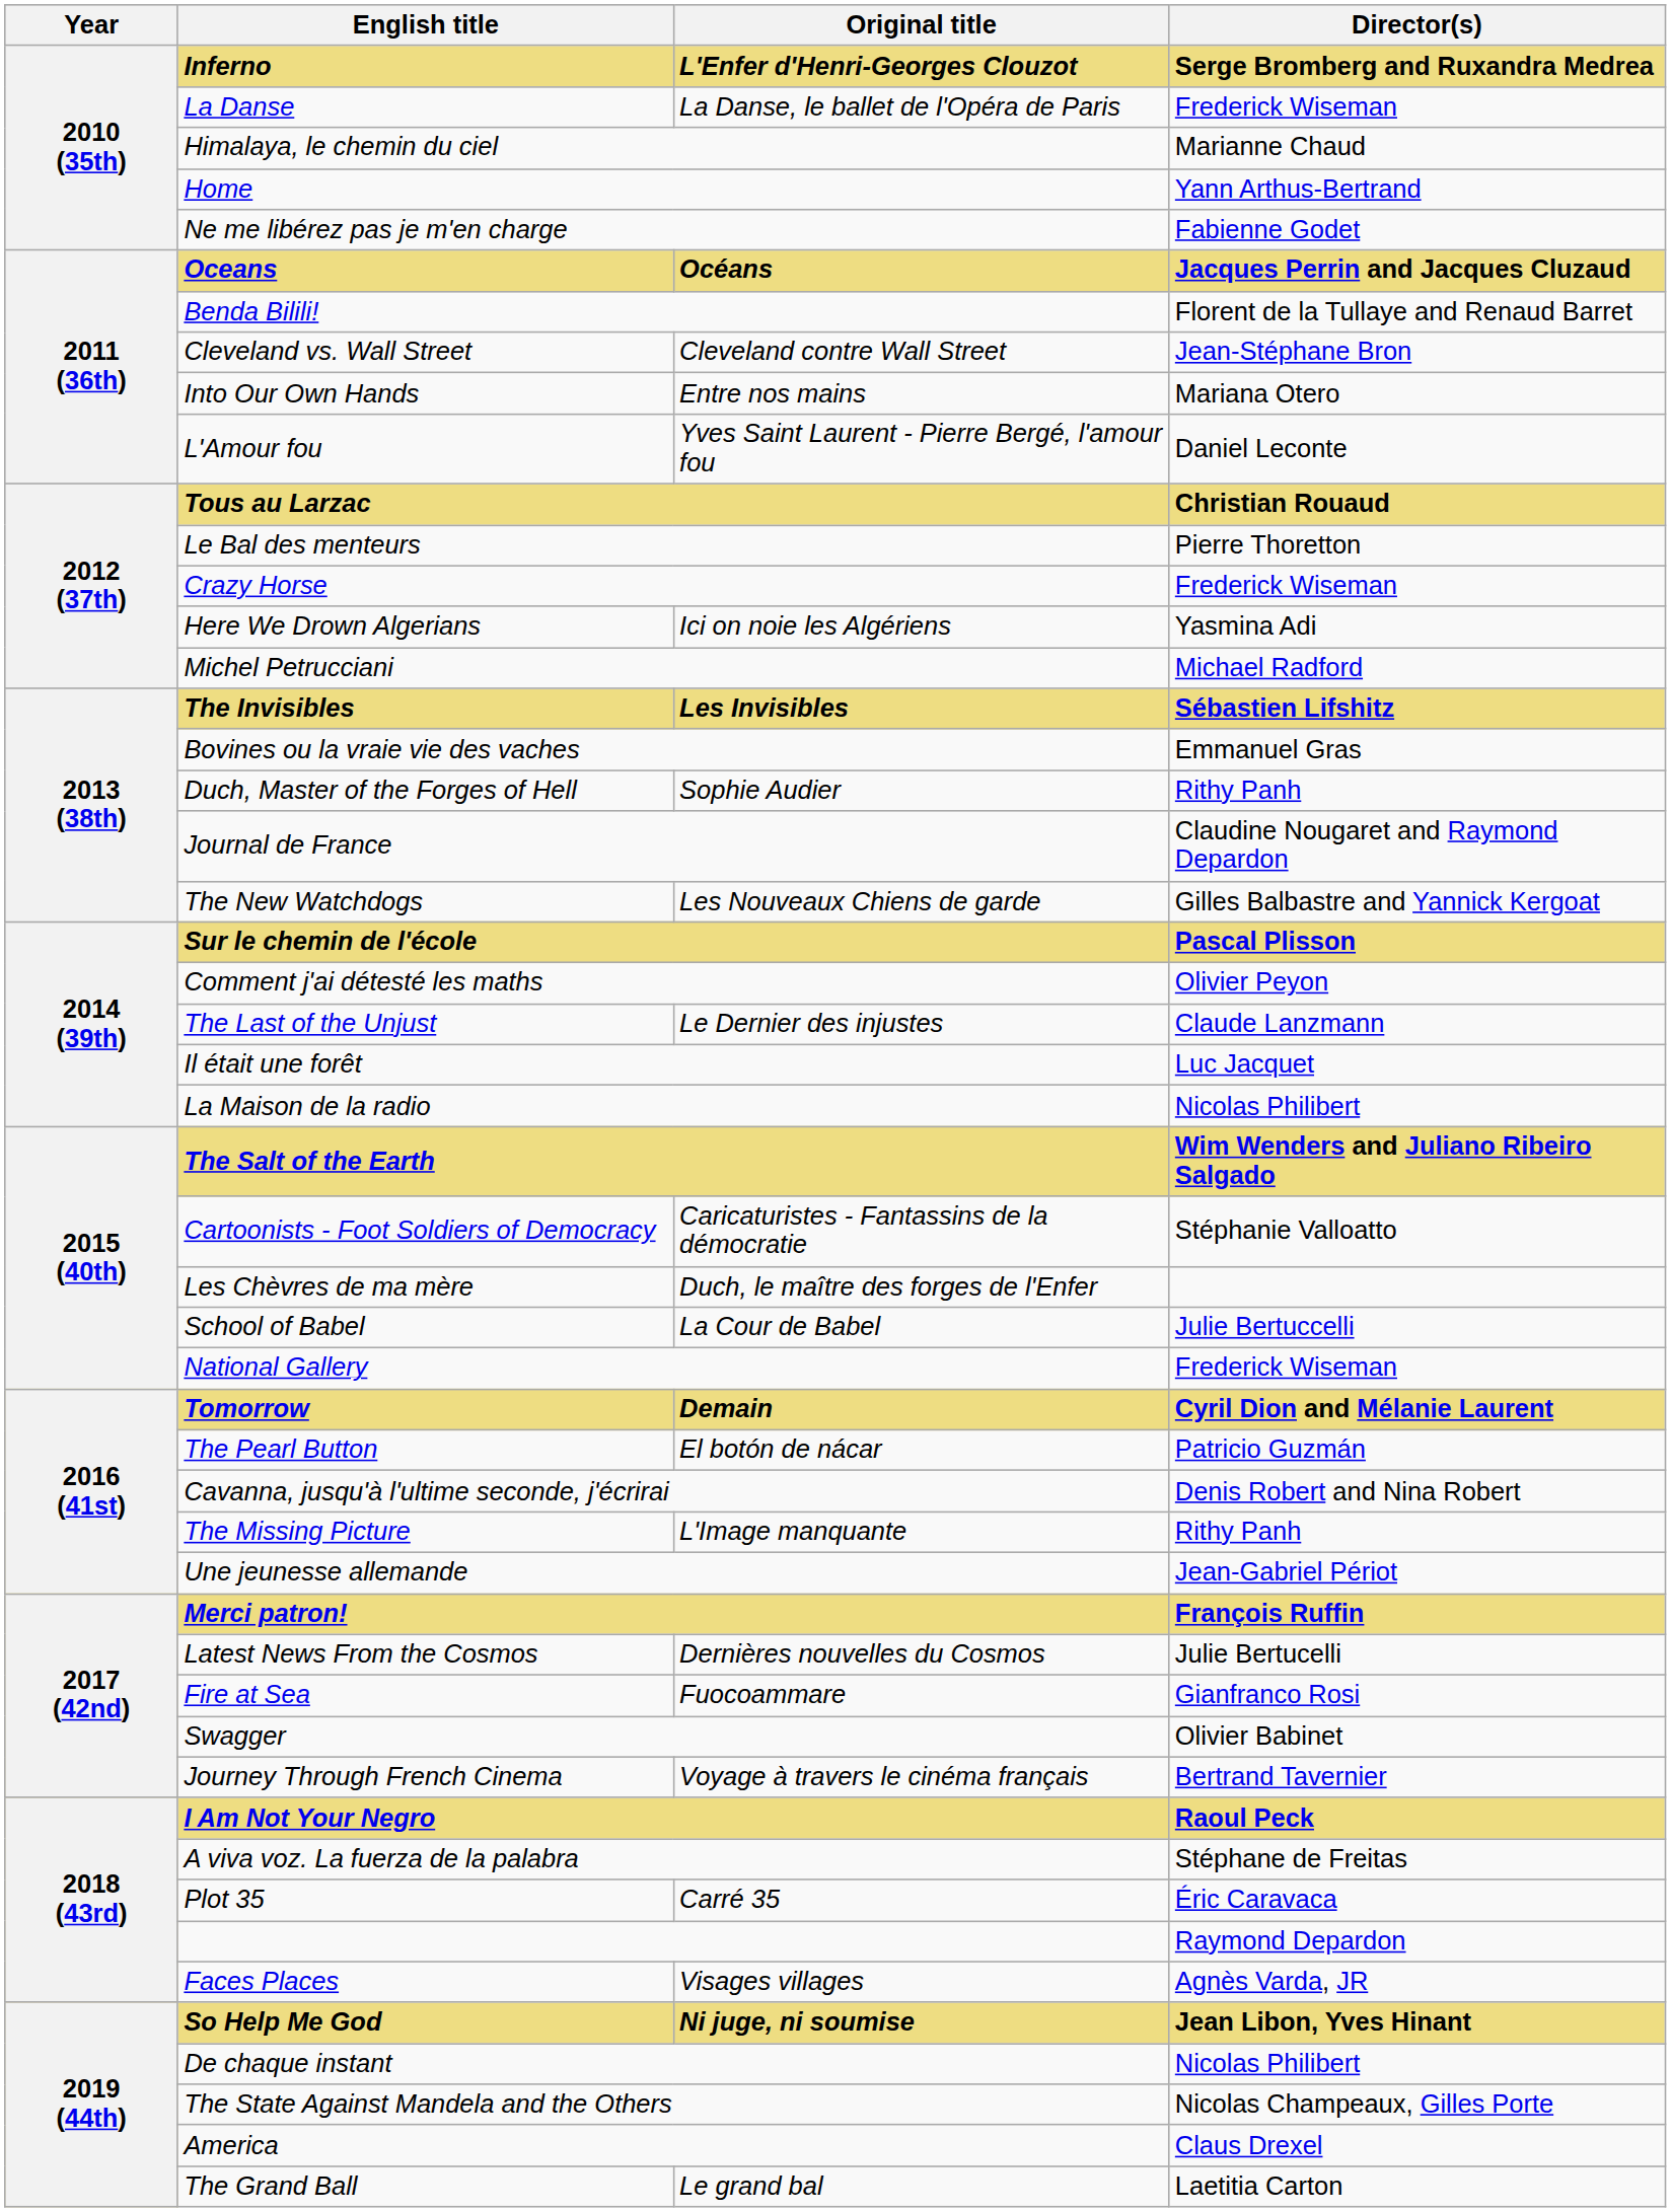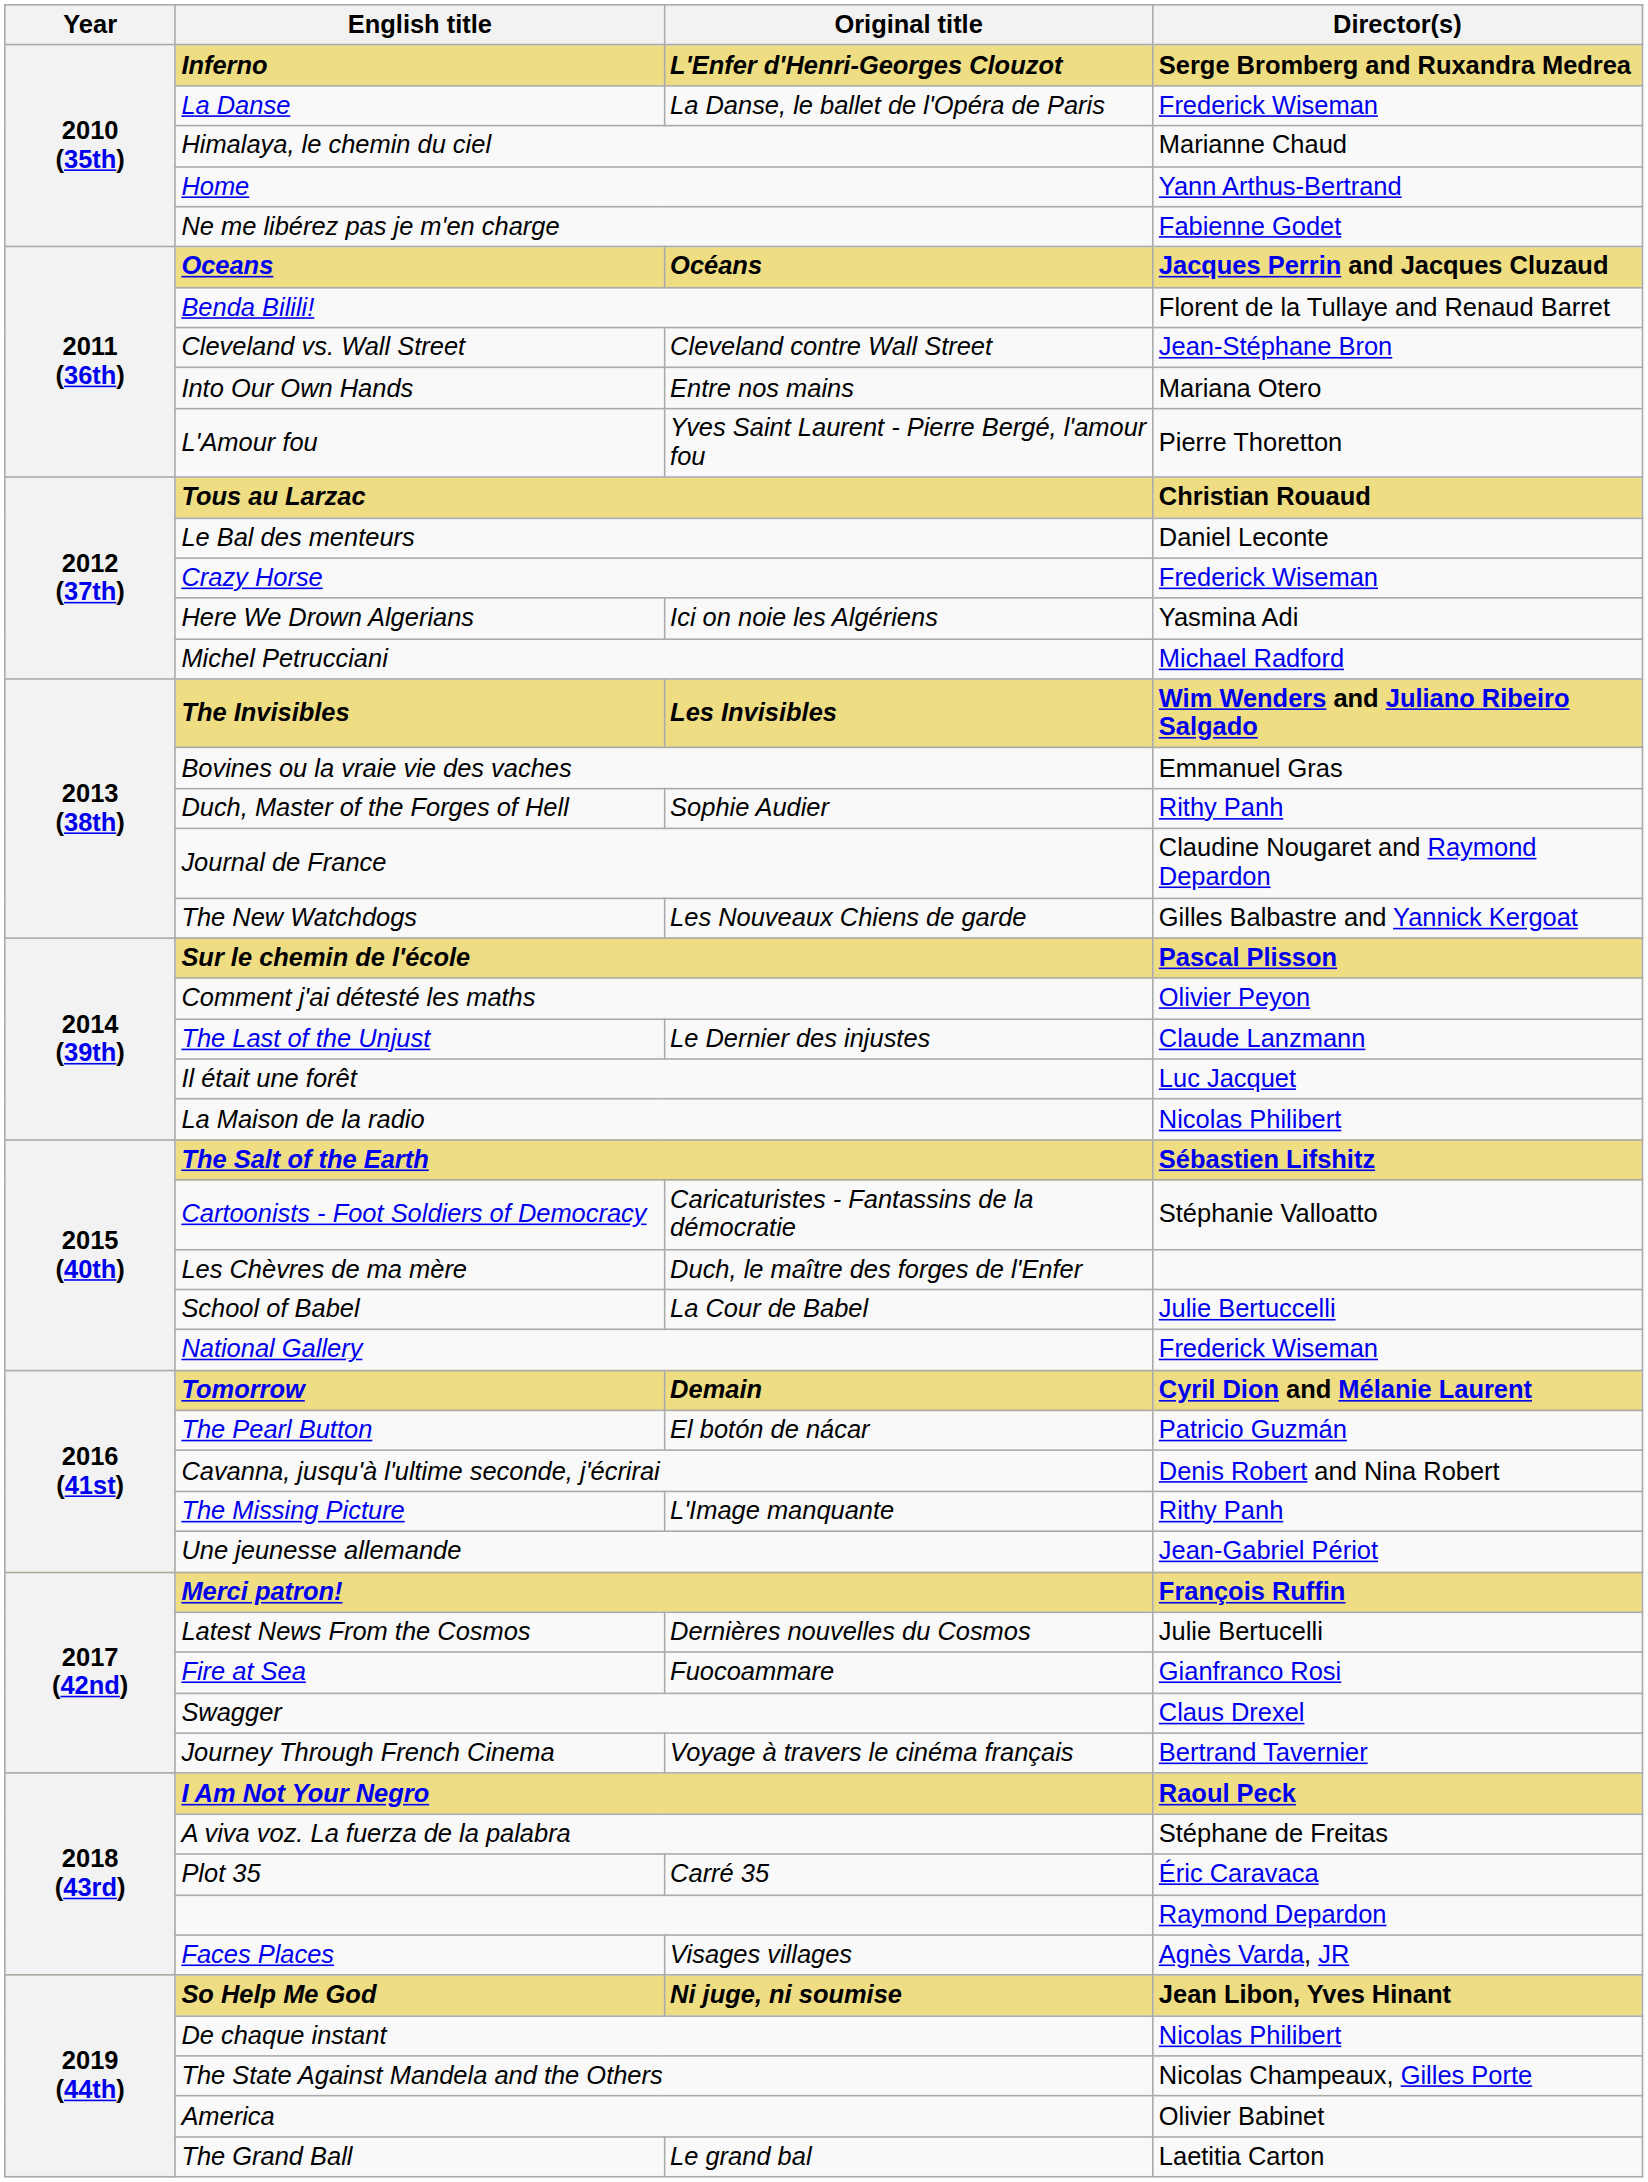 <table class="wikitable">
 <tr>
 <th width="100">Year</th>
 <th width="300">English title</th>
 <th width="300">Original title</th>
 <th width="300">Director(s)</th>
 </tr>
 <tr>
 <th rowspan="5" style="text-align:center;">2010<br>(<a href='#'>35th</a>)</th>
 <td style="background:#eedd82;"><strong><em>Inferno</em></strong></td>
 <td style="background:#eedd82;"><strong><em>L'Enfer d'Henri-Georges Clouzot</em></strong></td>
 <td style="background:#eedd82;"><strong>Serge Bromberg and Ruxandra Medrea</strong></td>
 </tr>
 <tr>
 <td><em><a href='#'>La Danse</a></em></td>
 <td><em>La Danse, le ballet de l'Opéra de Paris</em></td>
 <td><a href='#'>Frederick Wiseman</a></td>
 </tr>
 <tr>
 <td colspan="2"><em>Himalaya, le chemin du ciel</em></td>
 <td>Marianne Chaud</td>
 </tr>
 <tr>
 <td colspan="2"><em><a href='#'>Home</a></em></td>
 <td><a href='#'>Yann Arthus-Bertrand</a></td>
 </tr>
 <tr>
 <td colspan="2"><em>Ne me libérez pas je m'en charge</em></td>
 <td><a href='#'>Fabienne Godet</a></td>
 </tr>
 <tr>
 <th rowspan="5" style="text-align:center;">2011<br>(<a href='#'>36th</a>)</th>
 <td style="background:#eedd82;"><em><a href='#'><strong>Oceans</strong></a></em></td>
 <td style="background:#eedd82;"><strong><em>Océans</em></strong></td>
 <td style="background:#eedd82;"><strong><a href='#'>Jacques Perrin</a> and Jacques Cluzaud</strong></td>
 </tr>
 <tr>
 <td colspan="2"><em><a href='#'>Benda Bilili!</a></em></td>
 <td>Florent de la Tullaye and Renaud Barret</td>
 </tr>
 <tr>
 <td><em>Cleveland vs. Wall Street</em></td>
 <td><em>Cleveland contre Wall Street</em></td>
 <td><a href='#'>Jean-Stéphane Bron</a></td>
 </tr>
 <tr>
 <td><em>Into Our Own Hands</em></td>
 <td><em>Entre nos mains</em></td>
 <td>Mariana Otero</td>
 </tr>
 <tr>
 <td><em>L'Amour fou</em></td>
 <td><em>Yves Saint Laurent - Pierre Bergé, l'amour fou</em></td>
-<td>Daniel Leconte</td>
+<td>Pierre Thoretton</td>
 </tr>
 <tr>
 <th rowspan="5" style="text-align:center;">2012<br>(<a href='#'>37th</a>)</th>
 <td colspan="2" style="background:#eedd82;"><strong><em>Tous au Larzac</em></strong></td>
 <td style="background:#eedd82;"><strong>Christian Rouaud</strong></td>
 </tr>
 <tr>
 <td colspan="2"><em>Le Bal des menteurs</em></td>
-<td>Pierre Thoretton</td>
+<td>Daniel Leconte</td>
 </tr>
 <tr>
 <td colspan="2"><em><a href='#'>Crazy Horse</a></em></td>
 <td><a href='#'>Frederick Wiseman</a></td>
 </tr>
 <tr>
 <td><em>Here We Drown Algerians</em></td>
 <td><em>Ici on noie les Algériens</em></td>
 <td>Yasmina Adi</td>
 </tr>
 <tr>
 <td colspan="2"><em>Michel Petrucciani</em></td>
 <td><a href='#'>Michael Radford</a></td>
 </tr>
 <tr>
 <th rowspan="5" style="text-align:center;">2013<br>(<a href='#'>38th</a>)</th>
 <td style="background:#eedd82;"><strong><em>The Invisibles</em></strong></td>
 <td style="background:#eedd82;"><strong><em>Les Invisibles</em></strong></td>
-<td style="background:#eedd82;"><a href='#'><strong>Sébastien Lifshitz</strong></a></td>
+<td style="background:#eedd82;"><strong><a href='#'>Wim Wenders</a> and <a href='#'>Juliano Ribeiro Salgado</a></strong></td>
 </tr>
 <tr>
 <td colspan="2"><em>Bovines ou la vraie vie des vaches</em></td>
 <td>Emmanuel Gras</td>
 </tr>
 <tr>
 <td><em>Duch, Master of the Forges of Hell</em></td>
 <td><em>Sophie Audier</em></td>
 <td><a href='#'>Rithy Panh</a></td>
 </tr>
 <tr>
 <td colspan="2"><em>Journal de France</em></td>
 <td>Claudine Nougaret and <a href='#'>Raymond Depardon</a></td>
 </tr>
 <tr>
 <td><em>The New Watchdogs</em></td>
 <td><em>Les Nouveaux Chiens de garde</em></td>
 <td>Gilles Balbastre and <a href='#'>Yannick Kergoat</a></td>
 </tr>
 <tr>
 <th rowspan="5" style="text-align:center;">2014<br>(<a href='#'>39th</a>)</th>
 <td colspan="2" style="background:#eedd82;"><strong><em>Sur le chemin de l'école</em></strong></td>
 <td style="background:#eedd82;"><a href='#'><strong>Pascal Plisson</strong></a></td>
 </tr>
 <tr>
 <td colspan="2"><em>Comment j'ai détesté les maths</em></td>
 <td><a href='#'>Olivier Peyon</a></td>
 </tr>
 <tr>
 <td><em><a href='#'>The Last of the Unjust</a></em></td>
 <td><em>Le Dernier des injustes</em></td>
 <td><a href='#'>Claude Lanzmann</a></td>
 </tr>
 <tr>
 <td colspan="2"><em>Il était une forêt</em></td>
 <td><a href='#'>Luc Jacquet</a></td>
 </tr>
 <tr>
 <td colspan="2"><em>La Maison de la radio</em></td>
 <td><a href='#'>Nicolas Philibert</a></td>
 </tr>
 <tr>
 <th rowspan="5" style="text-align:center;">2015<br>(<a href='#'>40th</a>)</th>
 <td colspan="2" style="background:#eedd82;"><em><a href='#'><strong>The Salt of the Earth</strong></a></em></td>
-<td style="background:#eedd82;"><strong><a href='#'>Wim Wenders</a> and <a href='#'>Juliano Ribeiro Salgado</a></strong></td>
+<td style="background:#eedd82;"><a href='#'><strong>Sébastien Lifshitz</strong></a></td>
 </tr>
 <tr>
 <td><em><a href='#'>Cartoonists - Foot Soldiers of Democracy</a></em></td>
 <td><em>Caricaturistes - Fantassins de la démocratie</em></td>
 <td>Stéphanie Valloatto</td>
 </tr>
 <tr>
 <td><em>Les Chèvres de ma mère</em></td>
 <td><em>Duch, le maître des forges de l'Enfer</em></td>
 </tr>
 <tr>
 <td><em>School of Babel</em></td>
 <td><em>La Cour de Babel</em></td>
 <td><a href='#'>Julie Bertuccelli</a></td>
 </tr>
 <tr>
 <td colspan="2"><em><a href='#'>National Gallery</a></em></td>
 <td><a href='#'>Frederick Wiseman</a></td>
 </tr>
 <tr style="background:#eedd82;">
 <th rowspan="5">2016<br>(<a href='#'>41st</a>)</th>
 <td><em><a href='#'><strong>Tomorrow</strong></a></em></td>
 <td><strong><em>Demain</em></strong></td>
 <td><strong><a href='#'>Cyril Dion</a> and <a href='#'>Mélanie Laurent</a></strong></td>
 </tr>
 <tr>
 <td><em><a href='#'>The Pearl Button</a></em></td>
 <td><em>El botón de nácar</em></td>
 <td><a href='#'>Patricio Guzmán</a></td>
 </tr>
 <tr>
 <td colspan="2"><em>Cavanna, jusqu'à l'ultime seconde, j'écrirai</em></td>
 <td><a href='#'>Denis Robert</a> and Nina Robert</td>
 </tr>
 <tr>
 <td><em><a href='#'>The Missing Picture</a></em></td>
 <td><em>L'Image manquante</em></td>
 <td><a href='#'>Rithy Panh</a></td>
 </tr>
 <tr>
 <td colspan="2"><em>Une jeunesse allemande</em></td>
 <td><a href='#'>Jean-Gabriel Périot</a></td>
 </tr>
 <tr style="background:#eedd82;">
 <th rowspan="5">2017<br>(<a href='#'>42nd</a>)</th>
 <td colspan="2"><em><a href='#'><strong>Merci patron!</strong></a></em></td>
 <td><a href='#'><strong>François Ruffin</strong></a></td>
 </tr>
 <tr>
 <td><em>Latest News From the Cosmos</em></td>
 <td><em>Dernières nouvelles du Cosmos</em></td>
 <td>Julie Bertucelli</td>
 </tr>
 <tr>
 <td><em><a href='#'>Fire at Sea</a></em></td>
 <td><em>Fuocoammare</em></td>
 <td><a href='#'>Gianfranco Rosi</a></td>
 </tr>
 <tr>
 <td colspan="2"><em>Swagger</em></td>
-<td>Olivier Babinet</td>
+<td><a href='#'>Claus Drexel</a></td>
 </tr>
 <tr>
 <td><em>Journey Through French Cinema</em></td>
 <td><em>Voyage à travers le cinéma français</em></td>
 <td><a href='#'>Bertrand Tavernier</a></td>
 </tr>
 <tr style="background:#eedd82;">
 <th rowspan="5">2018<br>(<a href='#'>43rd</a>)</th>
 <td colspan="2"><em><a href='#'><strong>I Am Not Your Negro</strong></a></em></td>
 <td><a href='#'><strong>Raoul Peck</strong></a></td>
 </tr>
 <tr>
 <td colspan="2"><em>A viva voz. La fuerza de la palabra</em></td>
 <td>Stéphane de Freitas</td>
 </tr>
 <tr>
 <td><em>Plot 35</em></td>
 <td><em>Carré 35</em></td>
 <td><a href='#'>Éric Caravaca</a></td>
 </tr>
 <tr>
 <td colspan="2"><em></em></td>
 <td><a href='#'>Raymond Depardon</a></td>
 </tr>
 <tr>
 <td><em><a href='#'>Faces Places</a></em></td>
 <td><em>Visages villages</em></td>
 <td><a href='#'>Agnès Varda</a>, <a href='#'>JR</a></td>
 </tr>
 <tr style="background:#eedd82;">
 <th rowspan="5">2019<br>(<a href='#'>44th</a>)</th>
 <td><strong><em>So Help Me God</em></strong></td>
 <td><strong><em>Ni juge, ni soumise</em></strong></td>
 <td><strong>Jean Libon, Yves Hinant</strong></td>
 </tr>
 <tr>
 <td colspan="2"><em>De chaque instant</em></td>
 <td><a href='#'>Nicolas Philibert</a></td>
 </tr>
 <tr>
 <td colspan="2"><em>The State Against Mandela and the Others</em></td>
 <td>Nicolas Champeaux, <a href='#'>Gilles Porte</a></td>
 </tr>
 <tr>
 <td colspan="2"><em>America</em></td>
-<td><a href='#'>Claus Drexel</a></td>
+<td>Olivier Babinet</td>
 </tr>
 <tr>
 <td><em>The Grand Ball</em></td>
 <td><em>Le grand bal</em></td>
 <td>Laetitia Carton</td>
 </tr>
 </table>
